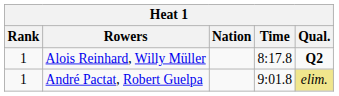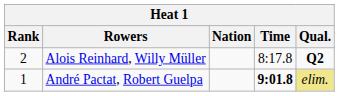 <table class="wikitable" style="text-align:center">
 <tr>
 <th colspan=5 align=center><strong>Heat 1</strong></th>
 </tr>
 <tr>
 <th>Rank</th>
 <th>Rowers</th>
 <th>Nation</th>
 <th>Time</th>
 <th>Qual.</th>
 </tr>
 <tr>
-<td>1</td>
+<td>2</td>
 <td align=left><a href='#'>Alois Reinhard</a>, <a href='#'>Willy Müller</a></td>
 <td align=left></td>
 <td>8:17.8</td>
 <td><strong>Q2</strong></td>
 </tr>
 <tr>
 <td>1</td>
 <td align=left><a href='#'>André Pactat</a>, <a href='#'>Robert Guelpa</a></td>
 <td align=left></td>
-<td>9:01.8</td>
+<td><strong>9:01.8</strong></td>
 <td style="background: khaki;"><em>elim.</em></td>
 </tr>
 </table>
